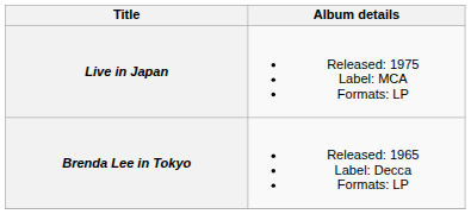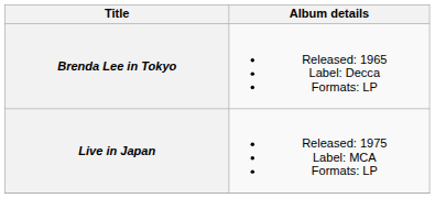 <table class="wikitable plainrowheaders" style="text-align:center;">
 <tr>
 <th scope="col" style="width:18em;">Title</th>
 <th scope="col" style="width:16em;">Album details</th>
 </tr>
 <tr>
+<th scope="row"><em>Brenda Lee in Tokyo</em></th>
+<td><br><ul><li>Released: 1965</li><li>Label: Decca</li><li>Formats: LP</li></ul></td>
+</tr>
+<tr>
 <th scope="row"><em>Live in Japan</em></th>
 <td><br><ul><li>Released: 1975</li><li>Label: MCA</li><li>Formats: LP</li></ul></td>
 </tr>
 <tr>
-<th scope="row"><em>Brenda Lee in Tokyo</em></th>
-<td><br><ul><li>Released: 1965</li><li>Label: Decca</li><li>Formats: LP</li></ul></td>
-</tr>
-<tr>
 </tr>
 </table>
